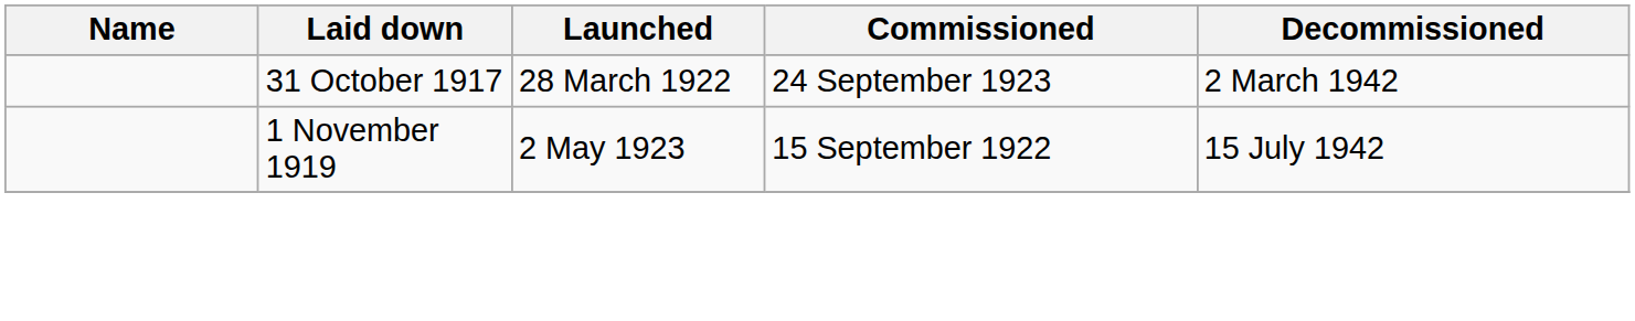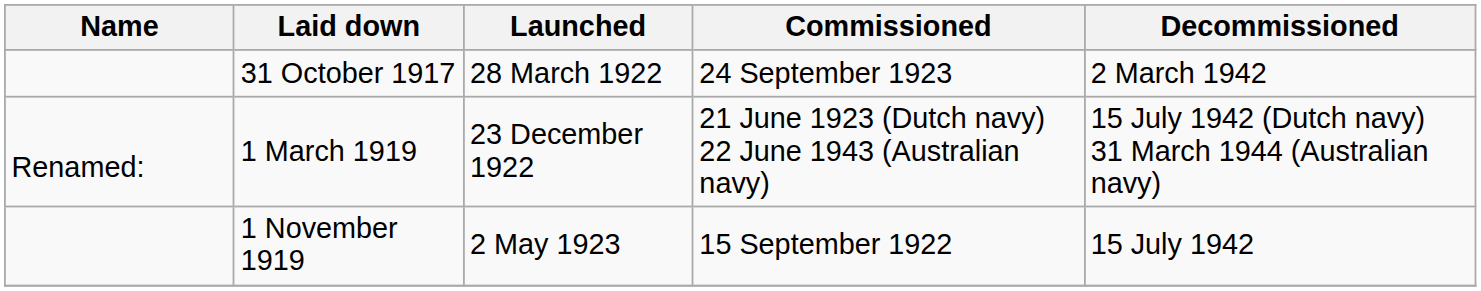 <table class="wikitable">
 <tr>
 <th width="120">Name</th>
 <th width="120">Laid down</th>
 <th width="120">Launched</th>
 <th width="210">Commissioned</th>
 <th width="210">Decommissioned</th>
 </tr>
 <tr>
 <td></td>
 <td>31 October 1917</td>
 <td>28 March 1922</td>
 <td>24 September 1923</td>
 <td>2 March 1942</td>
 </tr>
 <tr>
+<td> <br> Renamed:<br></td>
+<td>1 March 1919</td>
+<td>23 December 1922</td>
+<td>21 June 1923 (Dutch navy) <br>22 June 1943 (Australian navy)</td>
+<td>15 July 1942 (Dutch navy) <br>31 March 1944 (Australian navy)</td>
+</tr>
+<tr>
 <td></td>
 <td>1 November 1919</td>
 <td>2 May 1923</td>
 <td>15 September 1922</td>
 <td>15 July 1942</td>
 </tr>
 <tr>
 </tr>
 </table>
